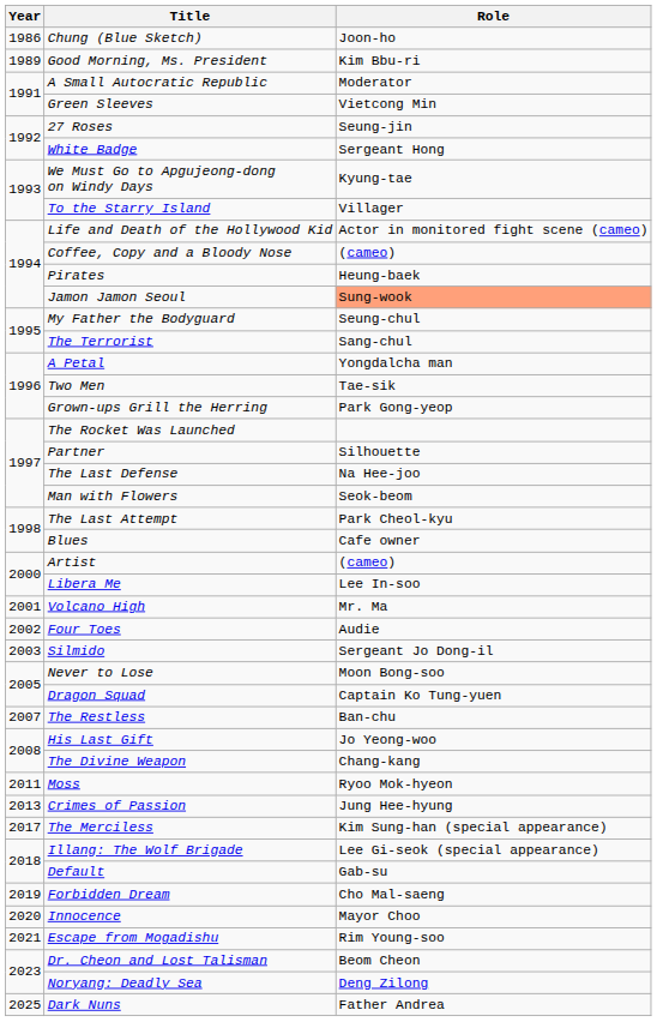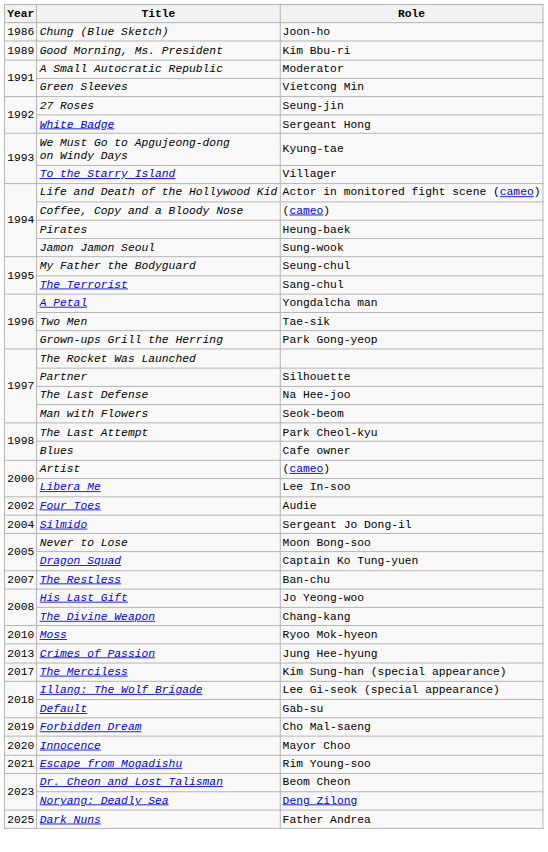 <table class="wikitable sortable" border="1">
 <tr>
 <th>Year</th>
 <th>Title</th>
 <th>Role</th>
 </tr>
 <tr>
 <td>1986</td>
 <td><em>Chung (Blue Sketch)</em></td>
 <td>Joon-ho</td>
 </tr>
 <tr>
 <td>1989</td>
 <td><em>Good Morning, Ms. President</em></td>
 <td>Kim Bbu-ri</td>
 </tr>
 <tr>
 <td rowspan=2>1991</td>
 <td><em>A Small Autocratic Republic</em></td>
 <td>Moderator</td>
 </tr>
 <tr>
 <td><em>Green Sleeves</em></td>
 <td>Vietcong Min</td>
 </tr>
 <tr>
 <td rowspan=2>1992</td>
 <td><em>27 Roses</em></td>
 <td>Seung-jin</td>
 </tr>
 <tr>
 <td><em><a href='#'>White Badge</a></em></td>
 <td>Sergeant Hong</td>
 </tr>
 <tr>
 <td rowspan=2>1993</td>
 <td><em>We Must Go to Apgujeong-dong <br> on Windy Days</em></td>
 <td>Kyung-tae</td>
 </tr>
 <tr>
 <td><em><a href='#'>To the Starry Island</a></em></td>
 <td>Villager</td>
 </tr>
 <tr>
 <td rowspan=4>1994</td>
 <td><em>Life and Death of the Hollywood Kid</em></td>
 <td>Actor in monitored fight scene (<a href='#'>cameo</a>)</td>
 </tr>
 <tr>
 <td><em>Coffee, Copy and a Bloody Nose</em></td>
 <td>(<a href='#'>cameo</a>)</td>
 </tr>
 <tr>
 <td><em>Pirates</em></td>
 <td>Heung-baek</td>
 </tr>
 <tr>
 <td><em>Jamon Jamon Seoul</em></td>
-<td style="background: lightsalmon;">Sung-wook</td>
+<td>Sung-wook</td>
 </tr>
 <tr>
 <td rowspan=2>1995</td>
 <td><em>My Father the Bodyguard</em></td>
 <td>Seung-chul</td>
 </tr>
 <tr>
 <td><em><a href='#'>The Terrorist</a></em></td>
 <td>Sang-chul</td>
 </tr>
 <tr>
 <td rowspan=3>1996</td>
 <td><em><a href='#'>A Petal</a></em></td>
 <td>Yongdalcha man</td>
 </tr>
 <tr>
 <td><em>Two Men</em></td>
 <td>Tae-sik</td>
 </tr>
 <tr>
 <td><em>Grown-ups Grill the Herring</em></td>
 <td>Park Gong-yeop</td>
 </tr>
 <tr>
 <td rowspan=4>1997</td>
 <td><em>The Rocket Was Launched</em></td>
 <td></td>
 </tr>
 <tr>
 <td><em>Partner</em></td>
 <td>Silhouette</td>
 </tr>
 <tr>
 <td><em>The Last Defense</em></td>
 <td>Na Hee-joo</td>
 </tr>
 <tr>
 <td><em>Man with Flowers</em></td>
 <td>Seok-beom</td>
 </tr>
 <tr>
 <td rowspan=2>1998</td>
 <td><em>The Last Attempt</em></td>
 <td>Park Cheol-kyu</td>
 </tr>
 <tr>
 <td><em>Blues</em></td>
 <td>Cafe owner</td>
 </tr>
 <tr>
 <td rowspan=2>2000</td>
 <td><em>Artist</em></td>
 <td>(<a href='#'>cameo</a>)</td>
 </tr>
 <tr>
 <td><em><a href='#'>Libera Me</a></em></td>
 <td>Lee In-soo</td>
 </tr>
 <tr>
-<td>2001</td>
-<td><em><a href='#'>Volcano High</a></em></td>
-<td>Mr. Ma</td>
-</tr>
-<tr>
 <td>2002</td>
 <td><em><a href='#'>Four Toes</a></em></td>
 <td>Audie</td>
 </tr>
 <tr>
-<td>2003</td>
+<td>2004</td>
 <td><em><a href='#'>Silmido</a></em></td>
 <td>Sergeant Jo Dong-il</td>
 </tr>
 <tr>
 <td rowspan=2>2005</td>
 <td><em>Never to Lose</em></td>
 <td>Moon Bong-soo</td>
 </tr>
 <tr>
 <td><em><a href='#'>Dragon Squad</a></em></td>
 <td>Captain Ko Tung-yuen</td>
 </tr>
 <tr>
 <td>2007</td>
 <td><em><a href='#'>The Restless</a></em></td>
 <td>Ban-chu</td>
 </tr>
 <tr>
 <td rowspan=2>2008</td>
 <td><em><a href='#'>His Last Gift</a></em></td>
 <td>Jo Yeong-woo</td>
 </tr>
 <tr>
 <td><em><a href='#'>The Divine Weapon</a></em></td>
 <td>Chang-kang</td>
 </tr>
 <tr>
-<td>2011</td>
+<td>2010</td>
 <td><em><a href='#'>Moss</a></em></td>
 <td>Ryoo Mok-hyeon</td>
 </tr>
 <tr>
 <td>2013</td>
 <td><em><a href='#'>Crimes of Passion</a></em></td>
 <td>Jung Hee-hyung</td>
 </tr>
 <tr>
 <td>2017</td>
 <td><em><a href='#'>The Merciless</a></em></td>
 <td>Kim Sung-han (special appearance)</td>
 </tr>
 <tr>
 <td rowspan=2>2018</td>
 <td><em><a href='#'>Illang: The Wolf Brigade</a></em></td>
 <td>Lee Gi-seok (special appearance)</td>
 </tr>
 <tr>
 <td><em><a href='#'>Default</a></em></td>
 <td>Gab-su</td>
 </tr>
 <tr>
 <td>2019</td>
 <td><em><a href='#'>Forbidden Dream</a></em></td>
 <td>Cho Mal-saeng</td>
 </tr>
 <tr>
 <td>2020</td>
 <td><em><a href='#'>Innocence</a></em></td>
 <td>Mayor Choo</td>
 </tr>
 <tr>
 <td>2021</td>
 <td><em><a href='#'>Escape from Mogadishu</a></em></td>
 <td>Rim Young-soo </td>
 </tr>
 <tr>
 <td rowspan=2>2023</td>
 <td><em><a href='#'>Dr. Cheon and Lost Talisman</a></em></td>
 <td>Beom Cheon</td>
 </tr>
 <tr>
 <td><em><a href='#'>Noryang: Deadly Sea</a></em></td>
 <td><a href='#'>Deng Zilong</a></td>
 </tr>
 <tr>
 <td>2025</td>
 <td><em><a href='#'>Dark Nuns</a></em></td>
 <td>Father Andrea</td>
 </tr>
 </table>
